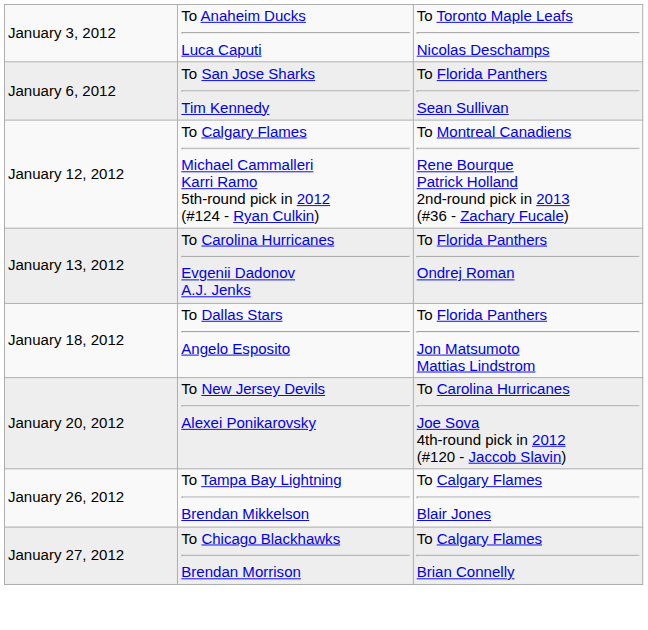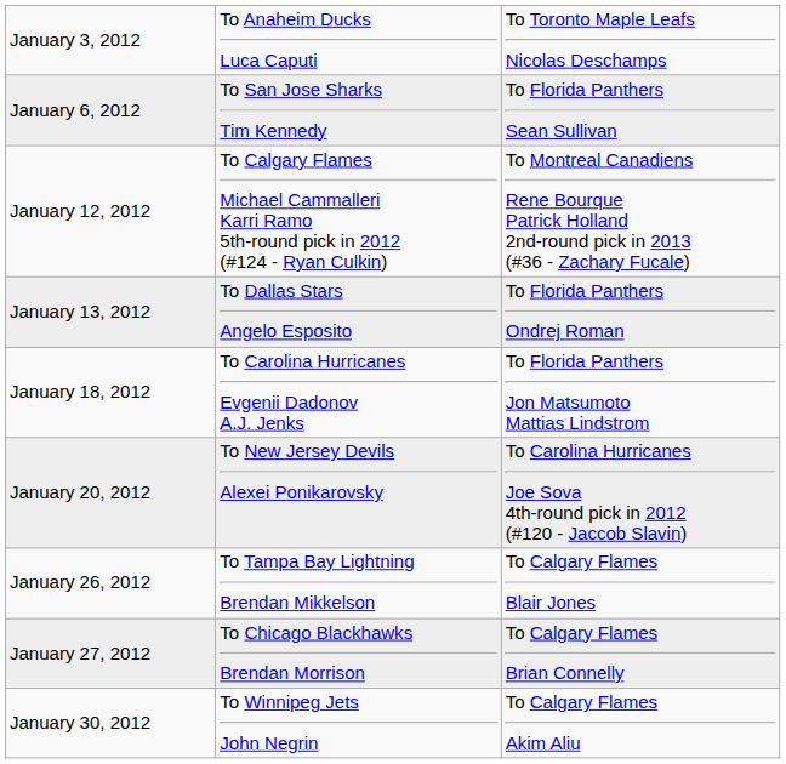 <table class="wikitable" style="border:1px solid #999; width:680px;">
 <tr>
 <td>January 3, 2012</td>
 <td valign="top">To <a href='#'>Anaheim Ducks</a><hr><a href='#'>Luca Caputi</a></td>
 <td valign="top">To <a href='#'>Toronto Maple Leafs</a><hr><a href='#'>Nicolas Deschamps</a></td>
 </tr>
 <tr bgcolor="eeeeee">
 <td>January 6, 2012</td>
 <td valign="top">To <a href='#'>San Jose Sharks</a><hr><a href='#'>Tim Kennedy</a></td>
 <td valign="top">To <a href='#'>Florida Panthers</a><hr><a href='#'>Sean Sullivan</a></td>
 </tr>
 <tr>
 <td>January 12, 2012</td>
 <td valign="top">To <a href='#'>Calgary Flames</a><hr><a href='#'>Michael Cammalleri</a><br><a href='#'>Karri Ramo</a><br>5th-round pick in <a href='#'>2012</a><br>(#124 - <a href='#'>Ryan Culkin</a>)</td>
 <td valign="top">To <a href='#'>Montreal Canadiens</a><hr><a href='#'>Rene Bourque</a><br><a href='#'>Patrick Holland</a><br>2nd-round pick in <a href='#'>2013</a><br>(#36 - <a href='#'>Zachary Fucale</a>)</td>
 </tr>
 <tr bgcolor="eeeeee">
 <td>January 13, 2012</td>
-<td valign="top">To <a href='#'>Carolina Hurricanes</a><hr><a href='#'>Evgenii Dadonov</a><br><a href='#'>A.J. Jenks</a></td>
+<td valign="top">To <a href='#'>Dallas Stars</a><hr><a href='#'>Angelo Esposito</a></td>
 <td valign="top">To <a href='#'>Florida Panthers</a><hr><a href='#'>Ondrej Roman</a></td>
 </tr>
 <tr>
 <td>January 18, 2012</td>
-<td valign="top">To <a href='#'>Dallas Stars</a><hr><a href='#'>Angelo Esposito</a></td>
+<td valign="top">To <a href='#'>Carolina Hurricanes</a><hr><a href='#'>Evgenii Dadonov</a><br><a href='#'>A.J. Jenks</a></td>
 <td valign="top">To <a href='#'>Florida Panthers</a><hr><a href='#'>Jon Matsumoto</a><br><a href='#'>Mattias Lindstrom</a></td>
 </tr>
 <tr bgcolor="eeeeee">
 <td>January 20, 2012</td>
 <td valign="top">To <a href='#'>New Jersey Devils</a><hr><a href='#'>Alexei Ponikarovsky</a></td>
 <td valign="top">To <a href='#'>Carolina Hurricanes</a><hr><a href='#'>Joe Sova</a><br>4th-round pick in <a href='#'>2012</a><br>(#120 - <a href='#'>Jaccob Slavin</a>)</td>
 </tr>
 <tr>
 <td>January 26, 2012</td>
 <td valign="top">To <a href='#'>Tampa Bay Lightning</a><hr><a href='#'>Brendan Mikkelson</a></td>
 <td valign="top">To <a href='#'>Calgary Flames</a><hr><a href='#'>Blair Jones</a></td>
 </tr>
 <tr bgcolor="eeeeee">
 <td>January 27, 2012</td>
 <td valign="top">To <a href='#'>Chicago Blackhawks</a><hr><a href='#'>Brendan Morrison</a></td>
 <td valign="top">To <a href='#'>Calgary Flames</a><hr><a href='#'>Brian Connelly</a></td>
 </tr>
+<tr>
+<td>January 30, 2012</td>
+<td valign="top">To <a href='#'>Winnipeg Jets</a><hr><a href='#'>John Negrin</a></td>
+<td valign="top">To <a href='#'>Calgary Flames</a><hr><a href='#'>Akim Aliu</a></td>
+</tr>
 </table>
